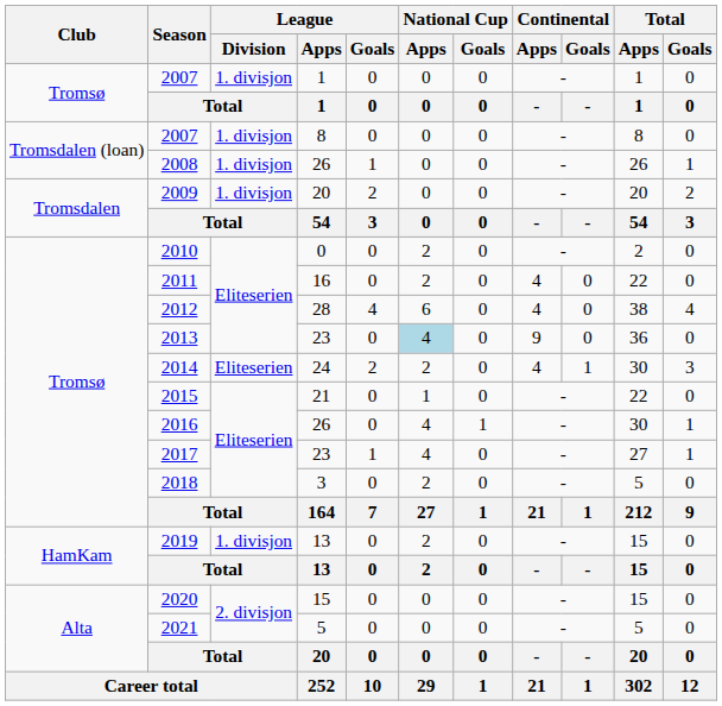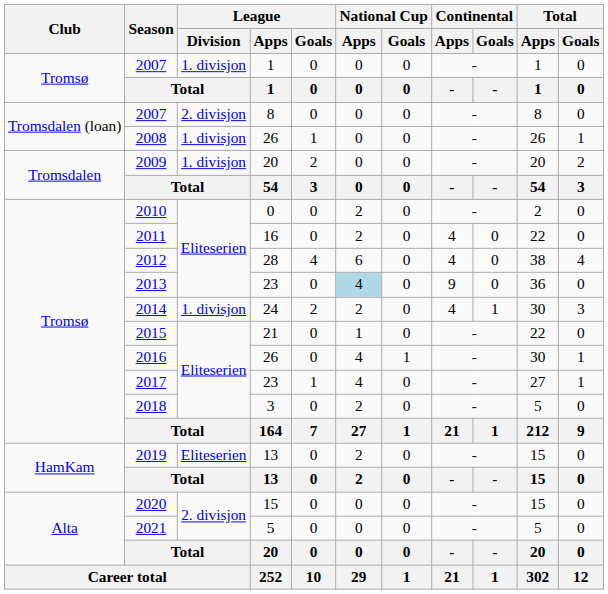 <table class="wikitable" style="text-align: center;">
 <tr>
 <th rowspan="2">Club</th>
 <th rowspan="2">Season</th>
 <th colspan="3">League</th>
 <th colspan="2">National Cup</th>
 <th colspan="2">Continental</th>
 <th colspan="2">Total</th>
 </tr>
 <tr>
 <th>Division</th>
 <th>Apps</th>
 <th>Goals</th>
 <th>Apps</th>
 <th>Goals</th>
 <th>Apps</th>
 <th>Goals</th>
 <th>Apps</th>
 <th>Goals</th>
 </tr>
 <tr>
 <td rowspan="2"><a href='#'>Tromsø</a></td>
 <td><a href='#'>2007</a></td>
 <td rowspan="1"><a href='#'>1. divisjon</a></td>
 <td>1</td>
 <td>0</td>
 <td>0</td>
 <td>0</td>
 <td colspan="2">-</td>
 <td>1</td>
 <td>0</td>
 </tr>
 <tr>
 <th colspan="2">Total</th>
 <th>1</th>
 <th>0</th>
 <th>0</th>
 <th>0</th>
 <th>-</th>
 <th>-</th>
 <th>1</th>
 <th>0</th>
 </tr>
 <tr>
 <td rowspan="2"><a href='#'>Tromsdalen</a> (loan)</td>
 <td><a href='#'>2007</a></td>
-<td rowspan="1"><a href='#'>1. divisjon</a></td>
+<td rowspan="1"><a href='#'>2. divisjon</a></td>
 <td>8</td>
 <td>0</td>
 <td>0</td>
 <td>0</td>
 <td colspan="2">-</td>
 <td>8</td>
 <td>0</td>
 </tr>
 <tr>
 <td><a href='#'>2008</a></td>
 <td rowspan="1"><a href='#'>1. divisjon</a></td>
 <td>26</td>
 <td>1</td>
 <td>0</td>
 <td>0</td>
 <td colspan="2">-</td>
 <td>26</td>
 <td>1</td>
 </tr>
 <tr>
 <td rowspan="2"><a href='#'>Tromsdalen</a></td>
 <td><a href='#'>2009</a></td>
 <td rowspan="1"><a href='#'>1. divisjon</a></td>
 <td>20</td>
 <td>2</td>
 <td>0</td>
 <td>0</td>
 <td colspan="2">-</td>
 <td>20</td>
 <td>2</td>
 </tr>
 <tr>
 <th colspan="2">Total</th>
 <th>54</th>
 <th>3</th>
 <th>0</th>
 <th>0</th>
 <th>-</th>
 <th>-</th>
 <th>54</th>
 <th>3</th>
 </tr>
 <tr>
 <td rowspan="10"><a href='#'>Tromsø</a></td>
 <td><a href='#'>2010</a></td>
 <td rowspan="4"><a href='#'>Eliteserien</a></td>
 <td>0</td>
 <td>0</td>
 <td>2</td>
 <td>0</td>
 <td colspan="2">-</td>
 <td>2</td>
 <td>0</td>
 </tr>
 <tr>
 <td><a href='#'>2011</a></td>
 <td>16</td>
 <td>0</td>
 <td>2</td>
 <td>0</td>
 <td>4</td>
 <td>0</td>
 <td>22</td>
 <td>0</td>
 </tr>
 <tr>
 <td><a href='#'>2012</a></td>
 <td>28</td>
 <td>4</td>
 <td>6</td>
 <td>0</td>
 <td>4</td>
 <td>0</td>
 <td>38</td>
 <td>4</td>
 </tr>
 <tr>
 <td><a href='#'>2013</a></td>
 <td>23</td>
 <td>0</td>
 <td style="background: lightblue;">4</td>
 <td>0</td>
 <td>9</td>
 <td>0</td>
 <td>36</td>
 <td>0</td>
 </tr>
 <tr>
 <td><a href='#'>2014</a></td>
-<td rowspan="1"><a href='#'>Eliteserien</a></td>
+<td rowspan="1"><a href='#'>1. divisjon</a></td>
 <td>24</td>
 <td>2</td>
 <td>2</td>
 <td>0</td>
 <td>4</td>
 <td>1</td>
 <td>30</td>
 <td>3</td>
 </tr>
 <tr>
 <td><a href='#'>2015</a></td>
 <td rowspan="4"><a href='#'>Eliteserien</a></td>
 <td>21</td>
 <td>0</td>
 <td>1</td>
 <td>0</td>
 <td colspan="2">-</td>
 <td>22</td>
 <td>0</td>
 </tr>
 <tr>
 <td><a href='#'>2016</a></td>
 <td>26</td>
 <td>0</td>
 <td>4</td>
 <td>1</td>
 <td colspan="2">-</td>
 <td>30</td>
 <td>1</td>
 </tr>
 <tr>
 <td><a href='#'>2017</a></td>
 <td>23</td>
 <td>1</td>
 <td>4</td>
 <td>0</td>
 <td colspan="2">-</td>
 <td>27</td>
 <td>1</td>
 </tr>
 <tr>
 <td><a href='#'>2018</a></td>
 <td>3</td>
 <td>0</td>
 <td>2</td>
 <td>0</td>
 <td colspan="2">-</td>
 <td>5</td>
 <td>0</td>
 </tr>
 <tr>
 <th colspan="2">Total</th>
 <th>164</th>
 <th>7</th>
 <th>27</th>
 <th>1</th>
 <th>21</th>
 <th>1</th>
 <th>212</th>
 <th>9</th>
 </tr>
 <tr>
 <td rowspan="2"><a href='#'>HamKam</a></td>
 <td><a href='#'>2019</a></td>
-<td rowspan="1"><a href='#'>1. divisjon</a></td>
+<td rowspan="1"><a href='#'>Eliteserien</a></td>
 <td>13</td>
 <td>0</td>
 <td>2</td>
 <td>0</td>
 <td colspan="2">-</td>
 <td>15</td>
 <td>0</td>
 </tr>
 <tr>
 <th colspan="2">Total</th>
 <th>13</th>
 <th>0</th>
 <th>2</th>
 <th>0</th>
 <th>-</th>
 <th>-</th>
 <th>15</th>
 <th>0</th>
 </tr>
 <tr>
 <td rowspan="3"><a href='#'>Alta</a></td>
 <td><a href='#'>2020</a></td>
 <td rowspan="2"><a href='#'>2. divisjon</a></td>
 <td>15</td>
 <td>0</td>
 <td>0</td>
 <td>0</td>
 <td colspan="2">-</td>
 <td>15</td>
 <td>0</td>
 </tr>
 <tr>
 <td><a href='#'>2021</a></td>
 <td>5</td>
 <td>0</td>
 <td>0</td>
 <td>0</td>
 <td colspan="2">-</td>
 <td>5</td>
 <td>0</td>
 </tr>
 <tr>
 <th colspan="2">Total</th>
 <th>20</th>
 <th>0</th>
 <th>0</th>
 <th>0</th>
 <th>-</th>
 <th>-</th>
 <th>20</th>
 <th>0</th>
 </tr>
 <tr>
 <th colspan="3">Career total</th>
 <th>252</th>
 <th>10</th>
 <th>29</th>
 <th>1</th>
 <th>21</th>
 <th>1</th>
 <th>302</th>
 <th>12</th>
 </tr>
 </table>
